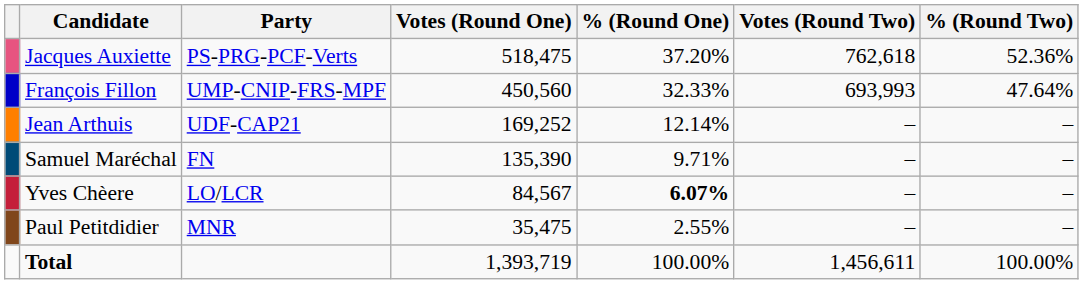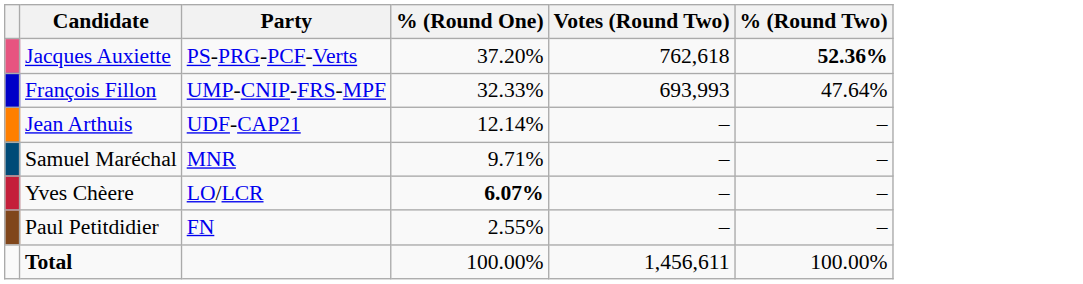 <table class="wikitable" style="text-align:right">
 <tr>
 <th></th>
 <th>Candidate</th>
 <th>Party</th>
-<th>Votes (Round One)</th>
 <th>% (Round One)</th>
 <th>Votes (Round Two)</th>
 <th>% (Round Two)</th>
 </tr>
 <tr>
 <td bgcolor="#E75480"> </td>
 <td align=left><a href='#'>Jacques Auxiette</a></td>
 <td align=left><a href='#'>PS</a>-<a href='#'>PRG</a>-<a href='#'>PCF</a>-<a href='#'>Verts</a></td>
-<td>518,475</td>
 <td>37.20%</td>
 <td>762,618</td>
-<td>52.36%</td>
+<td><strong>52.36%</strong></td>
 </tr>
 <tr>
 <td bgcolor="#0000c8"> </td>
 <td align=left><a href='#'>François Fillon</a></td>
 <td align=left><a href='#'>UMP</a>-<a href='#'>CNIP</a>-<a href='#'>FRS</a>-<a href='#'>MPF</a></td>
-<td>450,560</td>
 <td>32.33%</td>
 <td>693,993</td>
 <td>47.64%</td>
 </tr>
 <tr>
 <td bgcolor="#FF7F00"> </td>
 <td align=left><a href='#'>Jean Arthuis</a></td>
 <td align=left><a href='#'>UDF</a>-<a href='#'>CAP21</a></td>
-<td>169,252</td>
 <td>12.14%</td>
 <td>–</td>
 <td>–</td>
 </tr>
 <tr>
 <td bgcolor="#004A77"> </td>
 <td align=left>Samuel Maréchal</td>
-<td align=left><a href='#'>FN</a></td>
-<td>135,390</td>
+<td align=left><a href='#'>MNR</a></td>
 <td>9.71%</td>
 <td>–</td>
 <td>–</td>
 </tr>
 <tr>
 <td bgcolor="#C41E3A"> </td>
 <td align=left>Yves Chèere</td>
 <td align=left><a href='#'>LO</a>/<a href='#'>LCR</a></td>
-<td>84,567</td>
 <td><strong>6.07%</strong></td>
 <td>–</td>
 <td>–</td>
 </tr>
 <tr>
 <td bgcolor="#80461B"> </td>
 <td align=left>Paul Petitdidier</td>
-<td align=left><a href='#'>MNR</a></td>
-<td>35,475</td>
+<td align=left><a href='#'>FN</a></td>
 <td>2.55%</td>
 <td>–</td>
 <td>–</td>
 </tr>
 <tr>
 <td></td>
 <td align=left><strong>Total</strong></td>
 <td align=left></td>
-<td>1,393,719</td>
 <td>100.00%</td>
 <td>1,456,611</td>
 <td>100.00%</td>
 </tr>
 </table>
